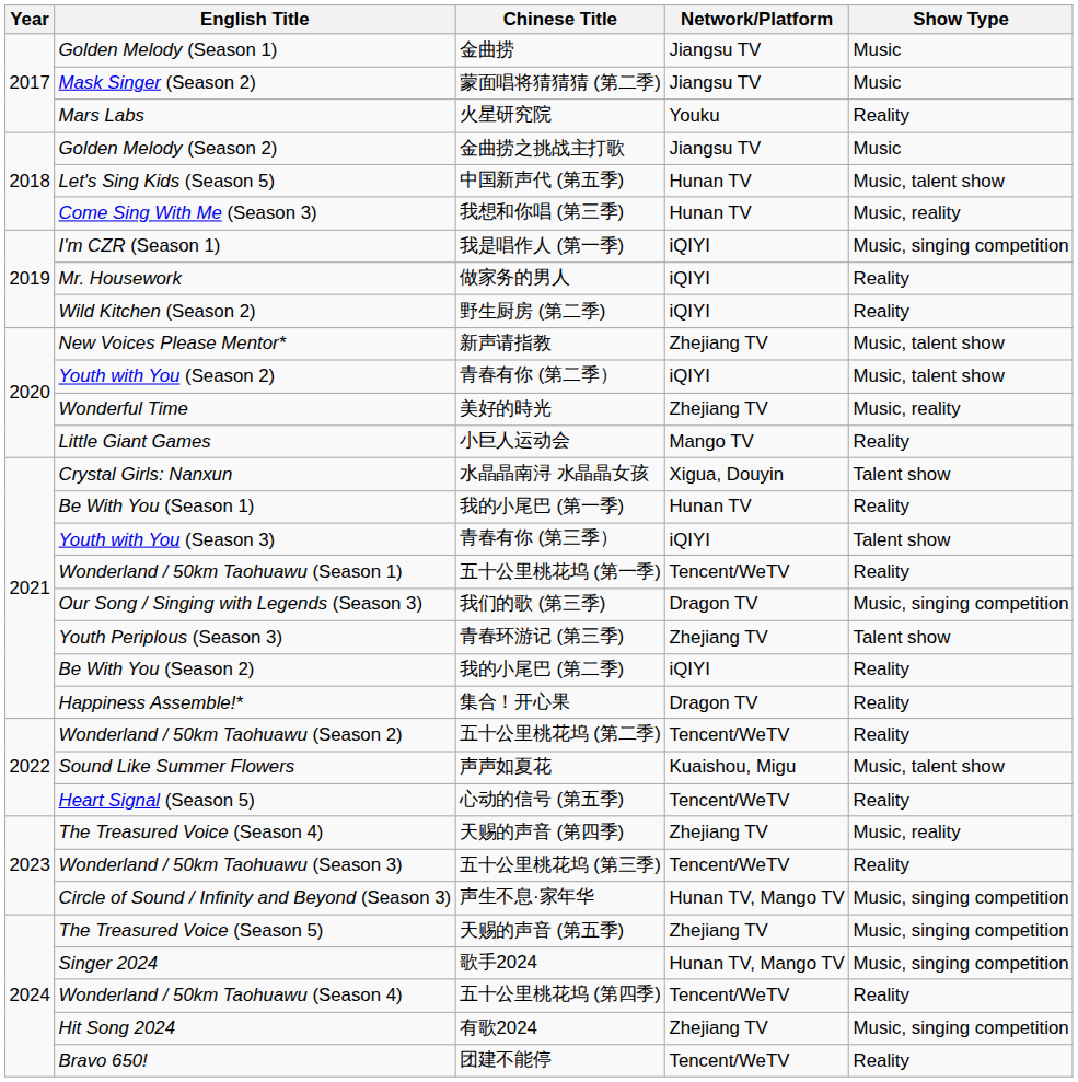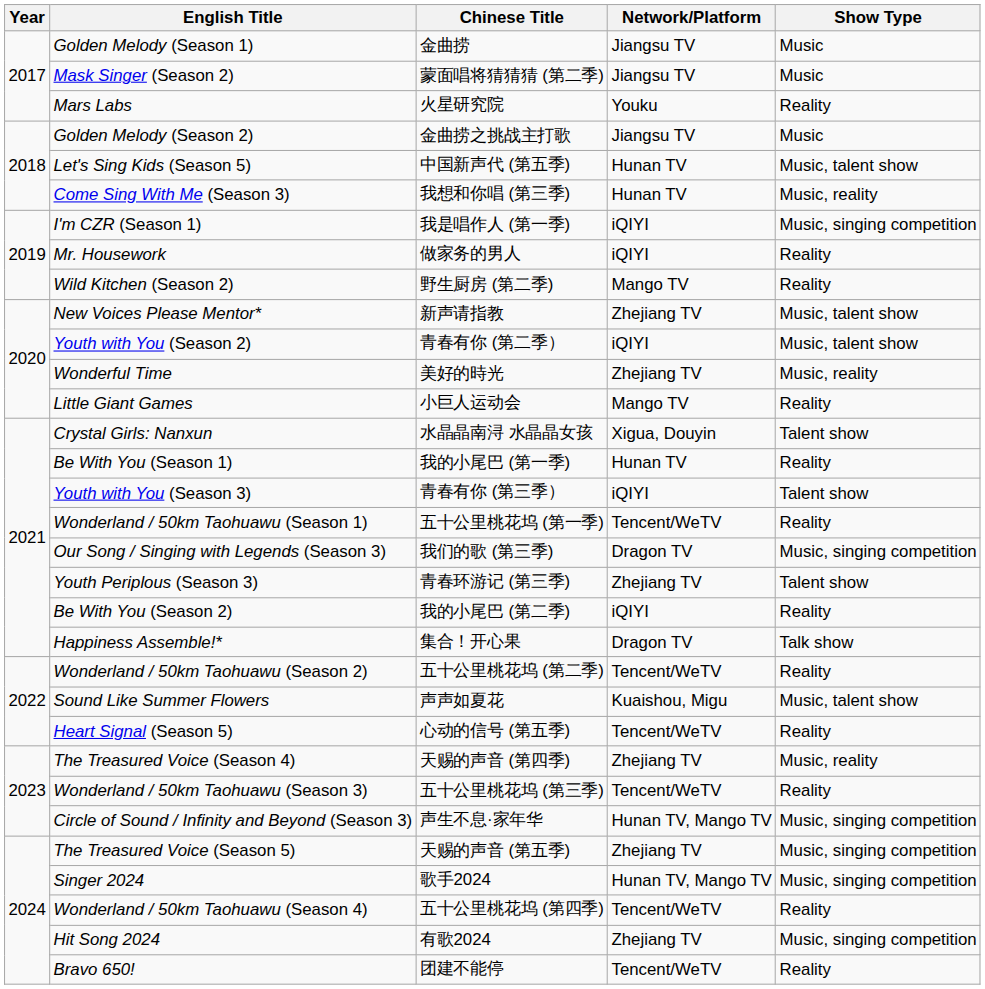 <table class="wikitable">
 <tr>
 <th>Year</th>
 <th>English Title</th>
 <th>Chinese Title</th>
 <th>Network/Platform</th>
 <th>Show Type</th>
 </tr>
 <tr>
 <td rowspan="3">2017</td>
 <td><em>Golden Melody</em> (Season 1)</td>
 <td>金曲捞</td>
 <td>Jiangsu TV</td>
 <td>Music</td>
 </tr>
 <tr>
 <td><em><a href='#'>Mask Singer</a></em> (Season 2)</td>
 <td>蒙面唱将猜猜猜 (第二季)</td>
 <td>Jiangsu TV</td>
 <td>Music</td>
 </tr>
 <tr>
 <td><em>Mars Labs</em></td>
 <td>火星研究院</td>
 <td>Youku</td>
 <td>Reality</td>
 </tr>
 <tr>
 <td rowspan="3">2018</td>
 <td><em>Golden Melody</em> (Season 2)</td>
 <td>金曲捞之挑战主打歌</td>
 <td>Jiangsu TV</td>
 <td>Music</td>
 </tr>
 <tr>
 <td><em>Let's Sing Kids</em> (Season 5)</td>
 <td>中国新声代 (第五季)</td>
 <td>Hunan TV</td>
 <td>Music, talent show</td>
 </tr>
 <tr>
 <td><a href='#'><em>Come Sing With Me</em></a> (Season 3)</td>
 <td>我想和你唱 (第三季)</td>
 <td>Hunan TV</td>
 <td>Music, reality</td>
 </tr>
 <tr>
 <td rowspan="3">2019</td>
 <td><em>I'm CZR</em> (Season 1)</td>
 <td>我是唱作人 (第一季)</td>
 <td>iQIYI</td>
 <td>Music, singing competition</td>
 </tr>
 <tr>
 <td><em>Mr. Housework</em></td>
 <td>做家务的男人</td>
 <td>iQIYI</td>
 <td>Reality</td>
 </tr>
 <tr>
 <td><em>Wild Kitchen</em> (Season 2)</td>
 <td>野生厨房 (第二季)</td>
-<td>iQIYI</td>
+<td>Mango TV</td>
 <td>Reality</td>
 </tr>
 <tr>
 <td rowspan="4">2020</td>
 <td><em>New Voices Please Mentor*</em></td>
 <td>新声请指教</td>
 <td>Zhejiang TV</td>
 <td>Music, talent show</td>
 </tr>
 <tr>
 <td><a href='#'><em>Youth with You</em></a> (Season 2)</td>
 <td>青春有你 (第二季）</td>
 <td>iQIYI</td>
 <td>Music, talent show</td>
 </tr>
 <tr>
 <td><em>Wonderful Time</em></td>
 <td>美好的時光</td>
 <td>Zhejiang TV</td>
 <td>Music, reality</td>
 </tr>
 <tr>
 <td><em>Little Giant Games</em></td>
 <td>小巨人运动会</td>
 <td>Mango TV</td>
 <td>Reality</td>
 </tr>
 <tr>
 <td rowspan="8">2021</td>
 <td><em>Crystal Girls: Nanxun</em></td>
 <td>水晶晶南浔 水晶晶女孩</td>
 <td>Xigua, Douyin</td>
 <td>Talent show</td>
 </tr>
 <tr>
 <td><em>Be With You</em> (Season 1)</td>
 <td>我的小尾巴 (第一季)</td>
 <td>Hunan TV</td>
 <td>Reality</td>
 </tr>
 <tr>
 <td><a href='#'><em>Youth with You</em></a> (Season 3)</td>
 <td>青春有你 (第三季）</td>
 <td>iQIYI</td>
 <td>Talent show</td>
 </tr>
 <tr>
 <td><em>Wonderland / 50km Taohuawu</em> (Season 1)</td>
 <td>五十公里桃花坞 (第一季)</td>
 <td>Tencent/WeTV</td>
 <td>Reality</td>
 </tr>
 <tr>
 <td><em>Our Song / Singing with Legends</em> (Season 3)</td>
 <td>我们的歌 (第三季)</td>
 <td>Dragon TV</td>
 <td>Music, singing competition</td>
 </tr>
 <tr>
 <td><em>Youth Periplous</em> (Season 3)</td>
 <td>青春环游记 (第三季)</td>
 <td>Zhejiang TV</td>
 <td>Talent show</td>
 </tr>
 <tr>
 <td><em>Be With You</em> (Season 2)</td>
 <td>我的小尾巴 (第二季)</td>
 <td>iQIYI</td>
 <td>Reality</td>
 </tr>
 <tr>
 <td><em>Happiness Assemble!*</em></td>
 <td>集合！开心果</td>
 <td>Dragon TV</td>
-<td>Reality</td>
+<td>Talk show</td>
 </tr>
 <tr>
 <td rowspan="3">2022</td>
 <td><em>Wonderland / 50km Taohuawu</em> (Season 2)</td>
 <td>五十公里桃花坞 (第二季)</td>
 <td>Tencent/WeTV</td>
 <td>Reality</td>
 </tr>
 <tr>
 <td><em>Sound Like Summer Flowers</em></td>
 <td>声声如夏花</td>
 <td>Kuaishou, Migu</td>
 <td>Music, talent show</td>
 </tr>
 <tr>
 <td><a href='#'><em>Heart Signal</em></a> (Season 5)</td>
 <td>心动的信号 (第五季)</td>
 <td>Tencent/WeTV</td>
 <td>Reality</td>
 </tr>
 <tr>
 <td rowspan="3">2023</td>
 <td><em>The Treasured Voice</em> (Season 4)</td>
 <td>天赐的声音 (第四季)</td>
 <td>Zhejiang TV</td>
 <td>Music, reality</td>
 </tr>
 <tr>
 <td><em>Wonderland / 50km Taohuawu</em> (Season 3)</td>
 <td>五十公里桃花坞 (第三季)</td>
 <td>Tencent/WeTV</td>
 <td>Reality</td>
 </tr>
 <tr>
 <td><em>Circle of Sound / Infinity and Beyond</em> (Season 3)</td>
 <td>声生不息·家年华</td>
 <td>Hunan TV, Mango TV</td>
 <td>Music, singing competition</td>
 </tr>
 <tr>
 <td rowspan="5">2024</td>
 <td><em>The Treasured Voice</em> (Season 5)</td>
 <td>天赐的声音 (第五季)</td>
 <td>Zhejiang TV</td>
 <td>Music, singing competition</td>
 </tr>
 <tr>
 <td><em>Singer 2024</em></td>
 <td>歌手2024</td>
 <td>Hunan TV, Mango TV</td>
 <td>Music, singing competition</td>
 </tr>
 <tr>
 <td><em>Wonderland / 50km Taohuawu</em> (Season 4)</td>
 <td>五十公里桃花坞 (第四季)</td>
 <td>Tencent/WeTV</td>
 <td>Reality</td>
 </tr>
 <tr>
 <td><em>Hit Song 2024</em></td>
 <td>有歌2024</td>
 <td>Zhejiang TV</td>
 <td>Music, singing competition</td>
 </tr>
 <tr>
 <td><em>Bravo 650!</em></td>
 <td>团建不能停</td>
 <td>Tencent/WeTV</td>
 <td>Reality</td>
 </tr>
 </table>
